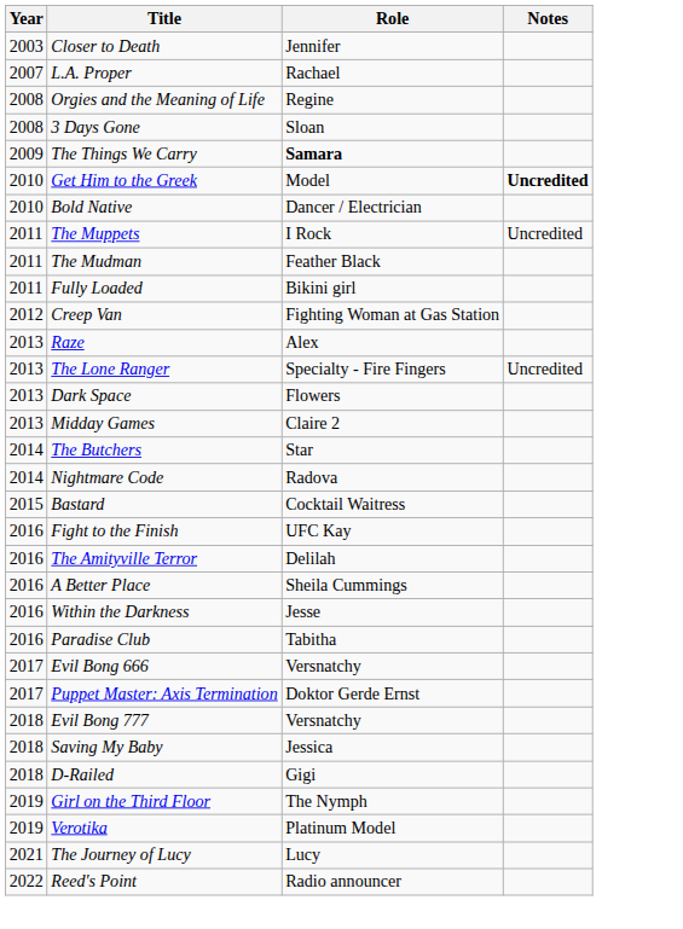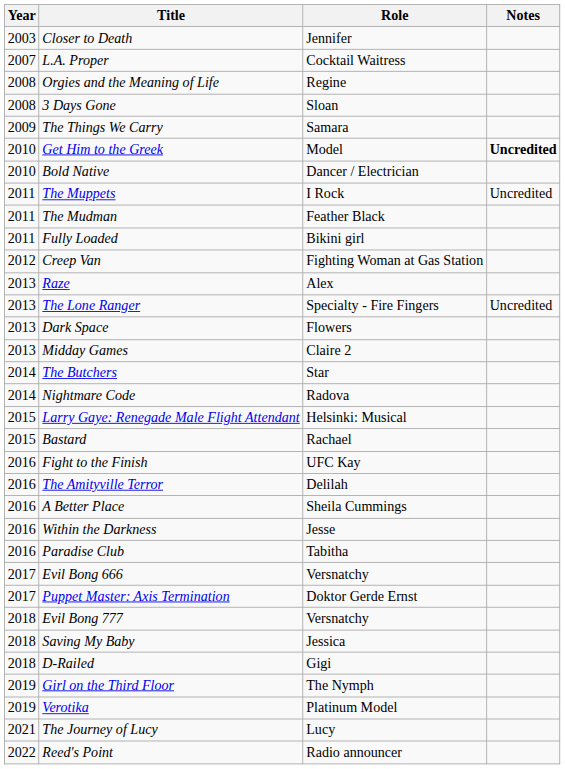 <table class="wikitable sortable">
 <tr>
 <th>Year</th>
 <th>Title</th>
 <th>Role</th>
 <th>Notes</th>
 </tr>
 <tr>
 <td>2003</td>
 <td><em>Closer to Death</em></td>
 <td>Jennifer</td>
 <td></td>
 </tr>
 <tr>
 <td>2007</td>
 <td><em>L.A. Proper</em></td>
-<td>Rachael</td>
+<td>Cocktail Waitress</td>
 <td></td>
 </tr>
 <tr>
 <td>2008</td>
 <td><em>Orgies and the Meaning of Life</em></td>
 <td>Regine</td>
 <td></td>
 </tr>
 <tr>
 <td>2008</td>
 <td><em>3 Days Gone</em></td>
 <td>Sloan</td>
 <td></td>
 </tr>
 <tr>
 <td>2009</td>
 <td><em>The Things We Carry</em></td>
-<td><strong>Samara</strong></td>
+<td>Samara</td>
 <td></td>
 </tr>
 <tr>
 <td>2010</td>
 <td><em><a href='#'>Get Him to the Greek</a></em></td>
 <td>Model</td>
 <td><strong>Uncredited</strong></td>
 </tr>
 <tr>
 <td>2010</td>
 <td><em>Bold Native</em></td>
 <td>Dancer / Electrician</td>
 <td></td>
 </tr>
 <tr>
 <td>2011</td>
 <td><a href='#'><em>The Muppets</em></a></td>
 <td>I Rock</td>
 <td>Uncredited</td>
 </tr>
 <tr>
 <td>2011</td>
 <td><em>The Mudman</em></td>
 <td>Feather Black</td>
 <td></td>
 </tr>
 <tr>
 <td>2011</td>
 <td><em>Fully Loaded</em></td>
 <td>Bikini girl</td>
 <td></td>
 </tr>
 <tr>
 <td>2012</td>
 <td><em>Creep Van</em></td>
 <td>Fighting Woman at Gas Station</td>
 <td></td>
 </tr>
 <tr>
 <td>2013</td>
 <td><a href='#'><em>Raze</em></a></td>
 <td>Alex</td>
 <td></td>
 </tr>
 <tr>
 <td>2013</td>
 <td><a href='#'><em>The Lone Ranger</em></a></td>
 <td>Specialty - Fire Fingers</td>
 <td>Uncredited</td>
 </tr>
 <tr>
 <td>2013</td>
 <td><em>Dark Space</em></td>
 <td>Flowers</td>
 <td></td>
 </tr>
 <tr>
 <td>2013</td>
 <td><em>Midday Games</em></td>
 <td>Claire 2</td>
 <td></td>
 </tr>
 <tr>
 <td>2014</td>
 <td><a href='#'><em>The Butchers</em></a></td>
 <td>Star</td>
 <td></td>
 </tr>
 <tr>
 <td>2014</td>
 <td><em>Nightmare Code</em></td>
 <td>Radova</td>
 <td></td>
 </tr>
 <tr>
 <td>2015</td>
+<td><em><a href='#'>Larry Gaye: Renegade Male Flight Attendant</a></em></td>
+<td>Helsinki: Musical</td>
+<td></td>
+</tr>
+<tr>
+<td>2015</td>
 <td><em>Bastard</em></td>
-<td>Cocktail Waitress</td>
+<td>Rachael</td>
 <td></td>
 </tr>
 <tr>
 <td>2016</td>
 <td><em>Fight to the Finish</em></td>
 <td>UFC Kay</td>
 <td></td>
 </tr>
 <tr>
 <td>2016</td>
 <td><em><a href='#'>The Amityville Terror</a></em></td>
 <td>Delilah</td>
 <td></td>
 </tr>
 <tr>
 <td>2016</td>
 <td><em>A Better Place</em></td>
 <td>Sheila Cummings</td>
 <td></td>
 </tr>
 <tr>
 <td>2016</td>
 <td><em>Within the Darkness</em></td>
 <td>Jesse</td>
 <td></td>
 </tr>
 <tr>
 <td>2016</td>
 <td><em>Paradise Club</em></td>
 <td>Tabitha</td>
 <td></td>
 </tr>
 <tr>
 <td>2017</td>
 <td><em>Evil Bong 666</em></td>
 <td>Versnatchy</td>
 <td></td>
 </tr>
 <tr>
 <td>2017</td>
 <td><em><a href='#'>Puppet Master: Axis Termination</a></em></td>
 <td>Doktor Gerde Ernst</td>
 <td></td>
 </tr>
 <tr>
 <td>2018</td>
 <td><em>Evil Bong 777</em></td>
 <td>Versnatchy</td>
 <td></td>
 </tr>
 <tr>
 <td>2018</td>
 <td><em>Saving My Baby</em></td>
 <td>Jessica</td>
 <td></td>
 </tr>
 <tr>
 <td>2018</td>
 <td><em>D-Railed</em></td>
 <td>Gigi</td>
 <td></td>
 </tr>
 <tr>
 <td>2019</td>
 <td><em><a href='#'>Girl on the Third Floor</a></em></td>
 <td>The Nymph</td>
 <td></td>
 </tr>
 <tr>
 <td>2019</td>
 <td><em><a href='#'>Verotika</a></em></td>
 <td>Platinum Model</td>
 <td></td>
 </tr>
 <tr>
 <td>2021</td>
 <td><em>The Journey of Lucy</em></td>
 <td>Lucy</td>
 <td></td>
 </tr>
 <tr>
 <td>2022</td>
 <td><em>Reed's Point</em></td>
 <td>Radio announcer</td>
 <td></td>
 </tr>
 </table>
